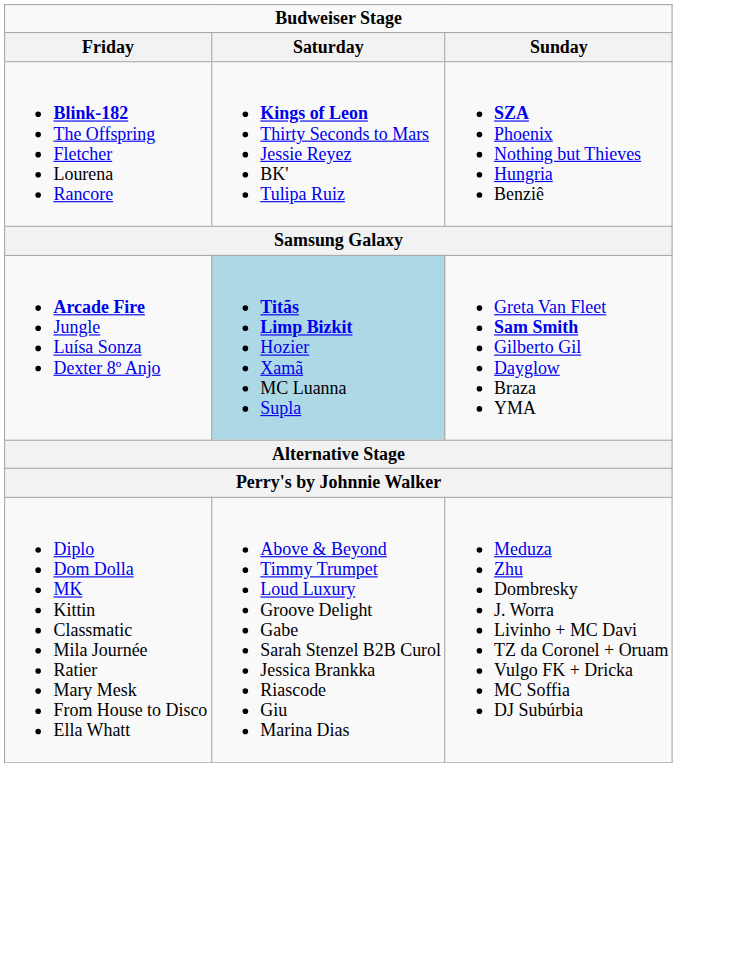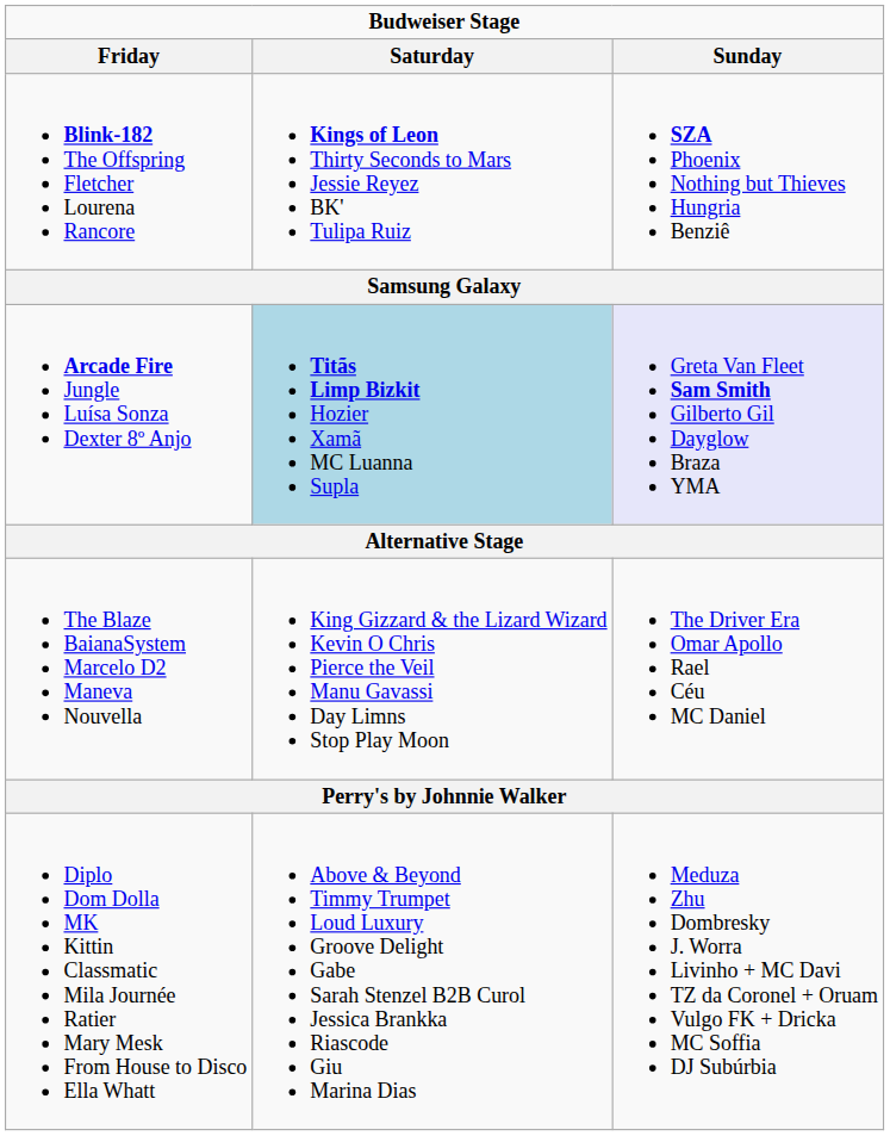 <table class="wikitable">
 <tr>
 <td colspan="3" align="center"><strong>Budweiser Stage</strong></td>
 </tr>
 <tr>
 <th>Friday</th>
 <th>Saturday</th>
 <th>Sunday</th>
 </tr>
 <tr valign="top">
 <td><br><ul><li><strong><a href='#'>Blink-182</a></strong></li><li><a href='#'>The Offspring</a></li><li><a href='#'>Fletcher</a></li><li>Lourena</li><li><a href='#'>Rancore</a></li></ul></td>
 <td><br><ul><li><strong><a href='#'>Kings of Leon</a></strong></li><li><a href='#'>Thirty Seconds to Mars</a></li><li><a href='#'>Jessie Reyez</a></li><li>BK'</li><li><a href='#'>Tulipa Ruiz</a></li></ul></td>
 <td><br><ul><li><strong><a href='#'>SZA</a></strong></li><li><a href='#'>Phoenix</a></li><li><a href='#'>Nothing but Thieves</a></li><li><a href='#'>Hungria</a></li><li>Benziê</li></ul></td>
 </tr>
 <tr>
 <th colspan="3">Samsung Galaxy</th>
 </tr>
 <tr valign="top">
 <td><br><ul><li><strong><a href='#'>Arcade Fire</a></strong></li><li><a href='#'>Jungle</a></li><li><a href='#'>Luísa Sonza</a></li><li><a href='#'>Dexter 8º Anjo</a></li></ul></td>
 <td style="background: lightblue;"><br><ul><li><strong><a href='#'>Titãs</a></strong></li><li><strong><a href='#'>Limp Bizkit</a></strong></li><li><a href='#'>Hozier</a></li><li><a href='#'>Xamã</a></li><li>MC Luanna</li><li><a href='#'>Supla</a></li></ul></td>
-<td><br><ul><li><a href='#'>Greta Van Fleet</a></li><li><strong><a href='#'>Sam Smith</a></strong></li><li><a href='#'>Gilberto Gil</a></li><li><a href='#'>Dayglow</a></li><li>Braza</li><li>YMA</li></ul></td>
+<td style="background: lavender;"><br><ul><li><a href='#'>Greta Van Fleet</a></li><li><strong><a href='#'>Sam Smith</a></strong></li><li><a href='#'>Gilberto Gil</a></li><li><a href='#'>Dayglow</a></li><li>Braza</li><li>YMA</li></ul></td>
 </tr>
 <tr>
 <th colspan="3">Alternative Stage</th>
+</tr>
+<tr valign="top">
+<td><br><ul><li><a href='#'>The Blaze</a></li><li><a href='#'>BaianaSystem</a></li><li><a href='#'>Marcelo D2</a></li><li><a href='#'>Maneva</a></li><li>Nouvella</li></ul></td>
+<td><br><ul><li><a href='#'>King Gizzard & the Lizard Wizard</a></li><li><a href='#'>Kevin O Chris</a></li><li><a href='#'>Pierce the Veil</a></li><li><a href='#'>Manu Gavassi</a></li><li>Day Limns</li><li>Stop Play Moon</li></ul></td>
+<td><br><ul><li><a href='#'>The Driver Era</a></li><li><a href='#'>Omar Apollo</a></li><li>Rael</li><li>Céu</li><li>MC Daniel</li></ul></td>
 </tr>
 <tr>
 <th colspan="3">Perry's by Johnnie Walker</th>
 </tr>
 <tr valign="top">
 <td><br><ul><li><a href='#'>Diplo</a></li><li><a href='#'>Dom Dolla</a></li><li><a href='#'>MK</a></li><li>Kittin</li><li>Classmatic</li><li>Mila Journée</li><li>Ratier</li><li>Mary Mesk</li><li>From House to Disco</li><li>Ella Whatt</li></ul></td>
 <td><br><ul><li><a href='#'>Above & Beyond</a></li><li><a href='#'>Timmy Trumpet</a></li><li><a href='#'>Loud Luxury</a></li><li>Groove Delight</li><li>Gabe</li><li>Sarah Stenzel B2B Curol</li><li>Jessica Brankka</li><li>Riascode</li><li>Giu</li><li>Marina Dias</li></ul></td>
 <td><br><ul><li><a href='#'>Meduza</a></li><li><a href='#'>Zhu</a></li><li>Dombresky</li><li>J. Worra</li><li>Livinho + MC Davi</li><li>TZ da Coronel + Oruam</li><li>Vulgo FK + Dricka</li><li>MC Soffia</li><li>DJ Subúrbia</li></ul></td>
 </tr>
 </table>
